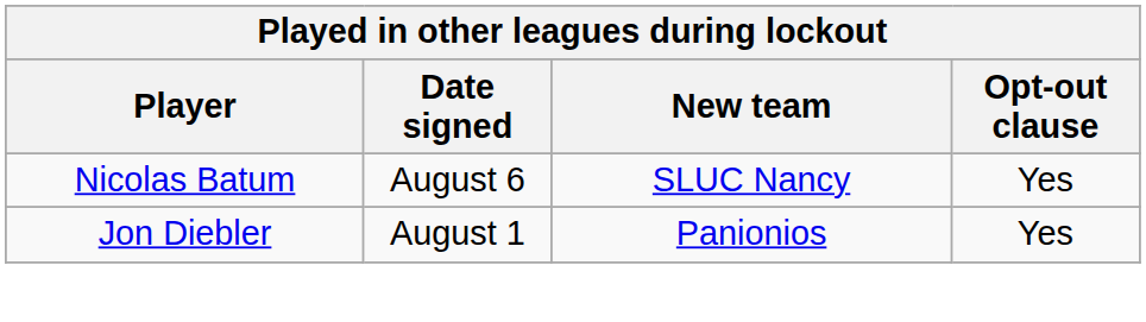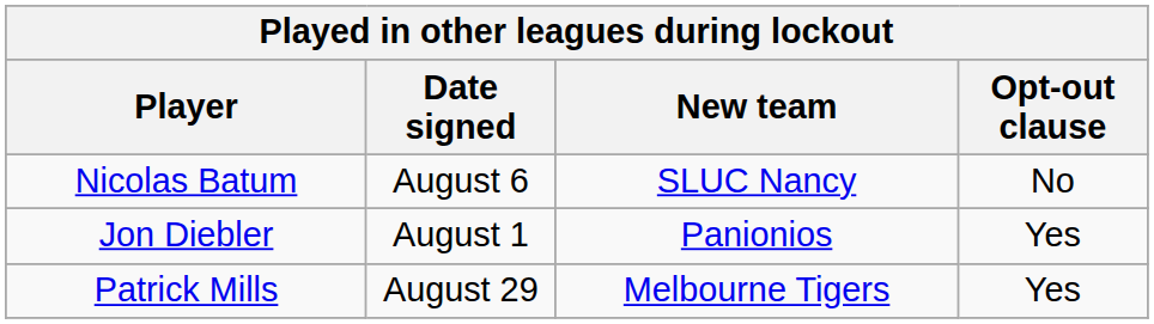 <table class="wikitable" style="text-align:center">
 <tr>
 <th colspan=4>Played in other leagues during lockout</th>
 </tr>
 <tr>
 <th style="width:160px">Player</th>
 <th style="width:80px">Date signed</th>
 <th style="width:180px">New team</th>
 <th style="width:80px">Opt-out clause</th>
 </tr>
 <tr>
 <td><a href='#'>Nicolas Batum</a></td>
 <td>August 6</td>
 <td><a href='#'>SLUC Nancy</a> </td>
-<td>Yes</td>
+<td>No</td>
 </tr>
 <tr>
 <td><a href='#'>Jon Diebler</a></td>
 <td>August 1</td>
 <td><a href='#'>Panionios</a> <br></td>
 <td>Yes</td>
 </tr>
+<tr>
+<td><a href='#'>Patrick Mills</a></td>
+<td>August 29</td>
+<td><a href='#'>Melbourne Tigers</a> </td>
+<td>Yes</td>
+</tr>
 </table>
